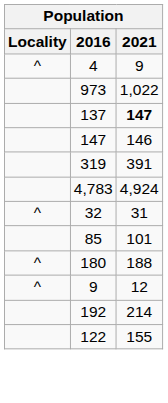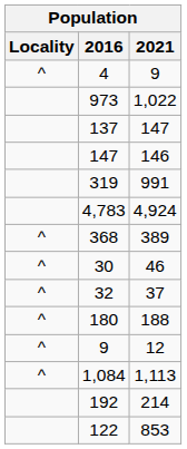 <table class="wikitable" style="text-align:center;">
 <tr>
 <th colspan="3" style="text-align:center;  font-weight:bold">Population</th>
 </tr>
 <tr>
 <th style="text-align:center; background:  font-weight:bold">Locality</th>
 <th style="text-align:center; background:  font-weight:bold"><strong>2016</strong></th>
 <th style="text-align:center; background:  font-weight:bold"><strong>2021</strong></th>
 </tr>
 <tr>
 <td>^</td>
 <td>4</td>
 <td>9</td>
 </tr>
 <tr>
 <td></td>
 <td>973</td>
 <td>1,022</td>
 </tr>
 <tr>
 <td></td>
 <td>137</td>
-<td><strong>147</strong></td>
+<td>147</td>
 </tr>
 <tr>
 <td></td>
 <td>147</td>
 <td>146</td>
 </tr>
 <tr>
 <td></td>
 <td>319</td>
-<td>391</td>
+<td>991</td>
 </tr>
 <tr>
 <td></td>
 <td>4,783</td>
 <td>4,924</td>
 </tr>
 <tr>
 <td>^</td>
-<td>32</td>
-<td>31</td>
+<td>368</td>
+<td>389</td>
 </tr>
 <tr>
-<td></td>
-<td>85</td>
-<td>101</td>
+<td>^</td>
+<td>30</td>
+<td>46</td>
+</tr>
+<tr>
+<td>^</td>
+<td>32</td>
+<td>37</td>
 </tr>
 <tr>
 <td>^</td>
 <td>180</td>
 <td>188</td>
 </tr>
 <tr>
 <td>^</td>
 <td>9</td>
 <td>12</td>
 </tr>
 <tr>
+<td>^</td>
+<td>1,084</td>
+<td>1,113</td>
+</tr>
+<tr>
 <td></td>
 <td>192</td>
 <td>214</td>
 </tr>
 <tr>
 <td></td>
 <td>122</td>
-<td>155</td>
+<td>853</td>
 </tr>
 </table>
